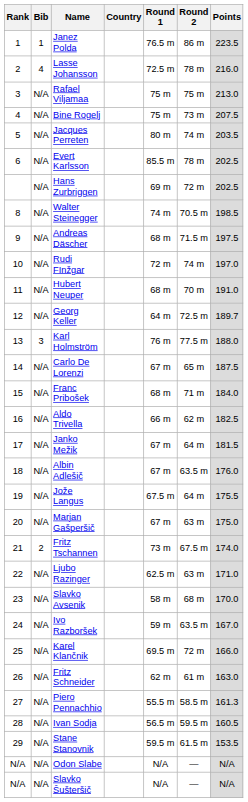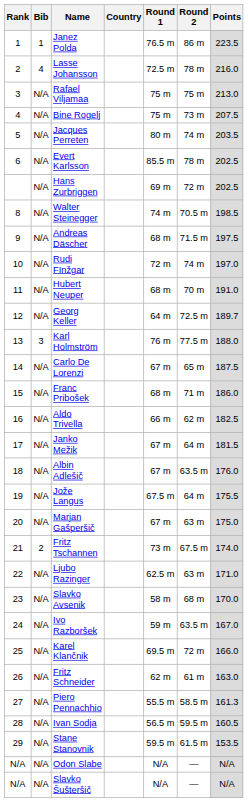 <table class="wikitable sortable" style="background:#fff; font-size:86%; width:36%; line-height:16px; border:grey solid 1px; border-collapse:collapse;">
 <tr>
 <th width="30">Rank</th>
 <th width="30">Bib</th>
 <th width="150">Name</th>
 <th width="115">Country</th>
 <th width="55">Round 1</th>
 <th width="55">Round 2</th>
 <th width="45">Points</th>
 </tr>
 <tr>
 <td align=center>1</td>
 <td align=center>1</td>
 <td><a href='#'>Janez Polda</a></td>
 <td></td>
 <td align=center>76.5 m</td>
 <td align=center>86 m</td>
 <td align=center bgcolor=#DCDCDC>223.5</td>
 </tr>
 <tr>
 <td align=center>2</td>
 <td align=center>4</td>
 <td><a href='#'>Lasse Johansson</a></td>
 <td></td>
 <td align=center>72.5 m</td>
 <td align=center>78 m</td>
 <td align=center bgcolor=#DCDCDC>216.0</td>
 </tr>
 <tr>
 <td align=center>3</td>
 <td align=center>N/A</td>
 <td><a href='#'>Rafael Viljamaa</a></td>
 <td></td>
 <td align=center>75 m</td>
 <td align=center>75 m</td>
 <td align=center bgcolor=#DCDCDC>213.0</td>
 </tr>
 <tr>
 <td align=center>4</td>
 <td align=center>N/A</td>
 <td><a href='#'>Bine Rogelj</a></td>
 <td></td>
 <td align=center>75 m</td>
 <td align=center>73 m</td>
 <td align=center bgcolor=#DCDCDC>207.5</td>
 </tr>
 <tr>
 <td align=center>5</td>
 <td align=center>N/A</td>
 <td><a href='#'>Jacques Perreten</a></td>
 <td></td>
 <td align=center>80 m</td>
 <td align=center>74 m</td>
 <td align=center bgcolor=#DCDCDC>203.5</td>
 </tr>
 <tr>
 <td align=center>6</td>
 <td align=center>N/A</td>
 <td><a href='#'>Evert Karlsson</a></td>
 <td></td>
 <td align=center>85.5 m</td>
 <td align=center>78 m</td>
 <td align=center bgcolor=#DCDCDC>202.5</td>
 </tr>
 <tr>
 <td align=center></td>
 <td align=center>N/A</td>
 <td><a href='#'>Hans Zurbriggen</a></td>
 <td></td>
 <td align=center>69 m</td>
 <td align=center>72 m</td>
 <td align=center bgcolor=#DCDCDC>202.5</td>
 </tr>
 <tr>
 <td align=center>8</td>
 <td align=center>N/A</td>
 <td><a href='#'>Walter Steinegger</a></td>
 <td></td>
 <td align=center>74 m</td>
 <td align=center>70.5 m</td>
 <td align=center bgcolor=#DCDCDC>198.5</td>
 </tr>
 <tr>
 <td align=center>9</td>
 <td align=center>N/A</td>
 <td><a href='#'>Andreas Däscher</a></td>
 <td></td>
 <td align=center>68 m</td>
 <td align=center>71.5 m</td>
 <td align=center bgcolor=#DCDCDC>197.5</td>
 </tr>
 <tr>
 <td align=center>10</td>
 <td align=center>N/A</td>
 <td><a href='#'>Rudi FInžgar</a></td>
 <td></td>
 <td align=center>72 m</td>
 <td align=center>74 m</td>
 <td align=center bgcolor=#DCDCDC>197.0</td>
 </tr>
 <tr>
 <td align=center>11</td>
 <td align=center>N/A</td>
 <td><a href='#'>Hubert Neuper</a></td>
 <td></td>
 <td align=center>68 m</td>
 <td align=center>70 m</td>
 <td align=center bgcolor=#DCDCDC>191.0</td>
 </tr>
 <tr>
 <td align=center>12</td>
 <td align=center>N/A</td>
 <td><a href='#'>Georg Keller</a></td>
 <td></td>
 <td align=center>64 m</td>
 <td align=center>72.5 m</td>
 <td align=center bgcolor=#DCDCDC>189.7</td>
 </tr>
 <tr>
 <td align=center>13</td>
 <td align=center>3</td>
 <td><a href='#'>Karl Holmström</a></td>
 <td></td>
 <td align=center>76 m</td>
 <td align=center>77.5 m</td>
 <td align=center bgcolor=#DCDCDC>188.0</td>
 </tr>
 <tr>
 <td align=center>14</td>
 <td align=center>N/A</td>
 <td><a href='#'>Carlo De Lorenzi</a></td>
 <td></td>
 <td align=center>67 m</td>
 <td align=center>65 m</td>
 <td align=center bgcolor=#DCDCDC>187.5</td>
 </tr>
 <tr>
 <td align=center>15</td>
 <td align=center>N/A</td>
 <td><a href='#'>Franc Pribošek</a></td>
 <td></td>
 <td align=center>68 m</td>
 <td align=center>71 m</td>
-<td align=center bgcolor=#DCDCDC>184.0</td>
+<td align=center bgcolor=#DCDCDC>186.0</td>
 </tr>
 <tr>
 <td align=center>16</td>
 <td align=center>N/A</td>
 <td><a href='#'>Aldo Trivella</a></td>
 <td></td>
 <td align=center>66 m</td>
 <td align=center>62 m</td>
 <td align=center bgcolor=#DCDCDC>182.5</td>
 </tr>
 <tr>
 <td align=center>17</td>
 <td align=center>N/A</td>
 <td><a href='#'>Janko Mežik</a></td>
 <td></td>
 <td align=center>67 m</td>
 <td align=center>64 m</td>
 <td align=center bgcolor=#DCDCDC>181.5</td>
 </tr>
 <tr>
 <td align=center>18</td>
 <td align=center>N/A</td>
 <td><a href='#'>Albin Adlešič</a></td>
 <td></td>
 <td align=center>67 m</td>
 <td align=center>63.5 m</td>
 <td align=center bgcolor=#DCDCDC>176.0</td>
 </tr>
 <tr>
 <td align=center>19</td>
 <td align=center>N/A</td>
 <td><a href='#'>Jože Langus</a></td>
 <td></td>
 <td align=center>67.5 m</td>
 <td align=center>64 m</td>
 <td align=center bgcolor=#DCDCDC>175.5</td>
 </tr>
 <tr>
 <td align=center>20</td>
 <td align=center>N/A</td>
 <td><a href='#'>Marjan Gašperšič</a></td>
 <td></td>
 <td align=center>67 m</td>
 <td align=center>63 m</td>
 <td align=center bgcolor=#DCDCDC>175.0</td>
 </tr>
 <tr>
 <td align=center>21</td>
 <td align=center>2</td>
 <td><a href='#'>Fritz Tschannen</a></td>
 <td></td>
 <td align=center>73 m</td>
 <td align=center>67.5 m</td>
 <td align=center bgcolor=#DCDCDC>174.0</td>
 </tr>
 <tr>
 <td align=center>22</td>
 <td align=center>N/A</td>
 <td><a href='#'>Ljubo Razinger</a></td>
 <td></td>
 <td align=center>62.5 m</td>
 <td align=center>63 m</td>
 <td align=center bgcolor=#DCDCDC>171.0</td>
 </tr>
 <tr>
 <td align=center>23</td>
 <td align=center>N/A</td>
 <td><a href='#'>Slavko Avsenik</a></td>
 <td></td>
 <td align=center>58 m</td>
 <td align=center>68 m</td>
 <td align=center bgcolor=#DCDCDC>170.0</td>
 </tr>
 <tr>
 <td align=center>24</td>
 <td align=center>N/A</td>
 <td><a href='#'>Ivo Razboršek</a></td>
 <td></td>
 <td align=center>59 m</td>
 <td align=center>63.5 m</td>
 <td align=center bgcolor=#DCDCDC>167.0</td>
 </tr>
 <tr>
 <td align=center>25</td>
 <td align=center>N/A</td>
 <td><a href='#'>Karel Klančnik</a></td>
 <td></td>
 <td align=center>69.5 m</td>
 <td align=center>72 m</td>
 <td align=center bgcolor=#DCDCDC>166.0</td>
 </tr>
 <tr>
 <td align=center>26</td>
 <td align=center>N/A</td>
 <td><a href='#'>Fritz Schneider</a></td>
 <td></td>
 <td align=center>62 m</td>
 <td align=center>61 m</td>
 <td align=center bgcolor=#DCDCDC>163.0</td>
 </tr>
 <tr>
 <td align=center>27</td>
 <td align=center>N/A</td>
 <td><a href='#'>Piero Pennachhio</a></td>
 <td></td>
 <td align=center>55.5 m</td>
 <td align=center>58.5 m</td>
 <td align=center bgcolor=#DCDCDC>161.3</td>
 </tr>
 <tr>
 <td align=center>28</td>
 <td align=center>N/A</td>
 <td><a href='#'>Ivan Sodja</a></td>
 <td></td>
 <td align=center>56.5 m</td>
 <td align=center>59.5 m</td>
 <td align=center bgcolor=#DCDCDC>160.5</td>
 </tr>
 <tr>
 <td align=center>29</td>
 <td align=center>N/A</td>
 <td><a href='#'>Stane Stanovnik</a></td>
 <td></td>
 <td align=center>59.5 m</td>
 <td align=center>61.5 m</td>
 <td align=center bgcolor=#DCDCDC>153.5</td>
 </tr>
 <tr>
 <td align=center>N/A</td>
 <td align=center>N/A</td>
 <td><a href='#'>Odon Slabe</a></td>
 <td></td>
 <td align=center>N/A</td>
 <td align=center>—</td>
 <td align=center bgcolor=#DCDCDC>N/A</td>
 </tr>
 <tr>
 <td align=center>N/A</td>
 <td align=center>N/A</td>
 <td><a href='#'>Slavko Šušteršič</a></td>
 <td></td>
 <td align=center>N/A</td>
 <td align=center>—</td>
 <td align=center bgcolor=#DCDCDC>N/A</td>
 </tr>
 </table>
